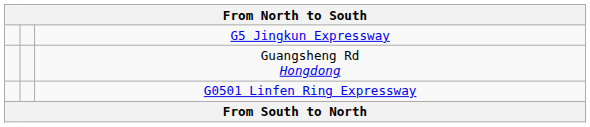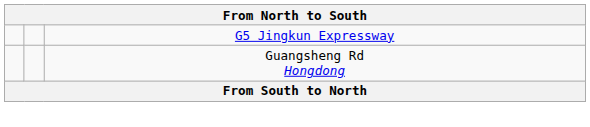 <table class="wikitable" style="text-align:center" width="600px">
 <tr>
 <th text-align="center" colspan="3"> From North to South </th>
 </tr>
 <tr>
 <td></td>
 <td><br></td>
 <td> <a href='#'>G5 Jingkun Expressway</a></td>
 </tr>
 <tr>
 <td></td>
 <td></td>
 <td>Guangsheng Rd<br><em><a href='#'>Hongdong</a></em></td>
 </tr>
 <tr>
-<td></td>
-<td><br></td>
-<td> <a href='#'>G0501 Linfen Ring Expressway</a></td>
-</tr>
-<tr>
 <th text-align="center" colspan="3"> From South to North </th>
 </tr>
 </table>
